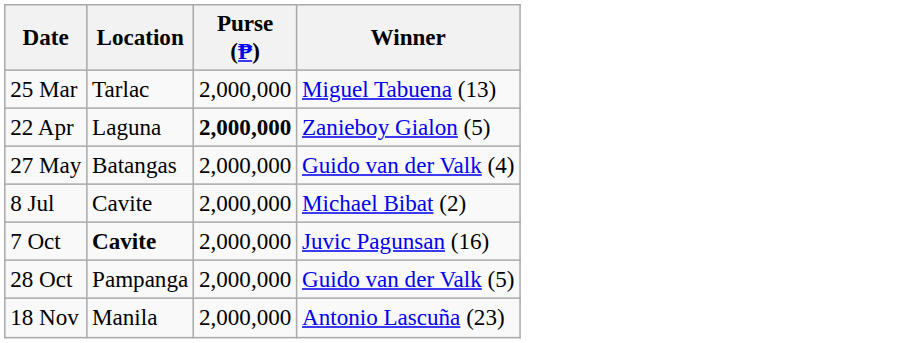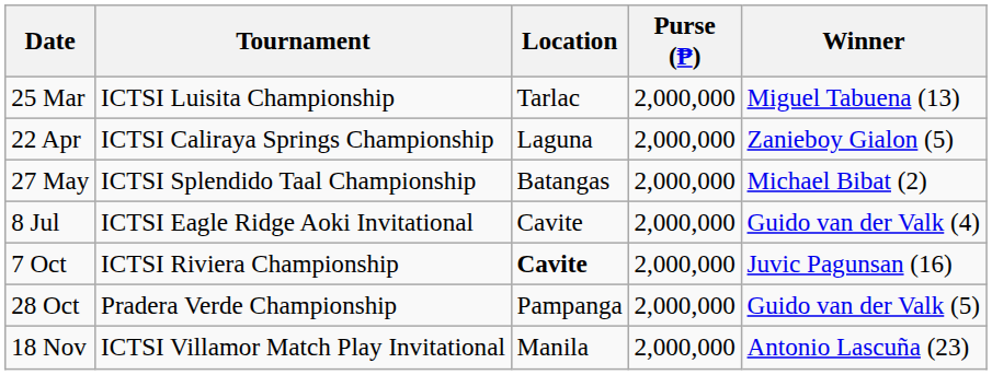 <table class="wikitable" style="font-size:95%">
 <tr>
 <th>Date</th>
+<th>Tournament</th>
 <th>Location</th>
 <th>Purse<br>(<a href='#'>₱</a>)</th>
 <th>Winner</th>
 </tr>
 <tr>
 <td>25 Mar</td>
+<td>ICTSI Luisita Championship</td>
 <td>Tarlac</td>
 <td align=right>2,000,000</td>
 <td> <a href='#'>Miguel Tabuena</a> (13)</td>
 </tr>
 <tr>
 <td>22 Apr</td>
+<td>ICTSI Caliraya Springs Championship</td>
 <td>Laguna</td>
-<td align=right><strong>2,000,000</strong></td>
+<td align=right>2,000,000</td>
 <td> <a href='#'>Zanieboy Gialon</a> (5)</td>
 </tr>
 <tr>
 <td>27 May</td>
+<td>ICTSI Splendido Taal Championship</td>
 <td>Batangas</td>
+<td align=right>2,000,000</td>
+<td> <a href='#'>Michael Bibat</a> (2)</td>
+</tr>
+<tr>
+<td>8 Jul</td>
+<td>ICTSI Eagle Ridge Aoki Invitational</td>
+<td>Cavite</td>
 <td align=right>2,000,000</td>
 <td> <a href='#'>Guido van der Valk</a> (4)</td>
 </tr>
 <tr>
-<td>8 Jul</td>
-<td>Cavite</td>
-<td align=right>2,000,000</td>
-<td> <a href='#'>Michael Bibat</a> (2)</td>
-</tr>
-<tr>
 <td>7 Oct</td>
+<td>ICTSI Riviera Championship</td>
 <td><strong>Cavite</strong></td>
 <td align=right>2,000,000</td>
 <td> <a href='#'>Juvic Pagunsan</a> (16)</td>
 </tr>
 <tr>
 <td>28 Oct</td>
+<td>Pradera Verde Championship</td>
 <td>Pampanga</td>
 <td align=right>2,000,000</td>
 <td> <a href='#'>Guido van der Valk</a> (5)</td>
 </tr>
 <tr>
 <td>18 Nov</td>
+<td>ICTSI Villamor Match Play Invitational</td>
 <td>Manila</td>
 <td align=right>2,000,000</td>
 <td> <a href='#'>Antonio Lascuña</a> (23)</td>
 </tr>
 </table>
